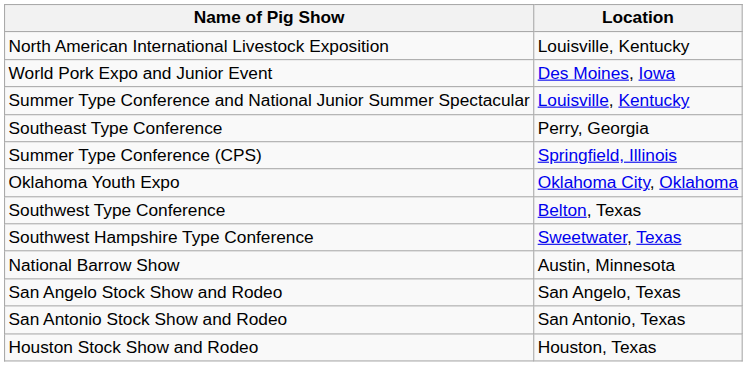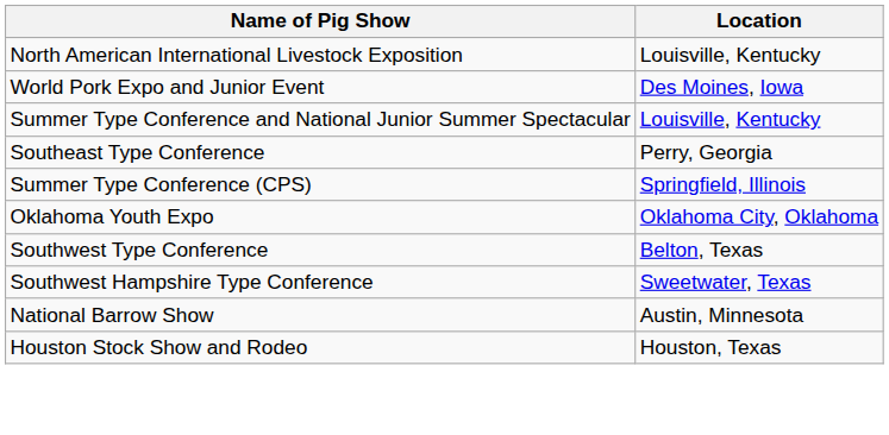 <table class="wikitable">
 <tr>
 <th>Name of Pig Show</th>
 <th>Location</th>
 </tr>
 <tr>
 <td>North American International Livestock Exposition</td>
 <td>Louisville, Kentucky</td>
 </tr>
 <tr>
 <td>World Pork Expo and Junior Event</td>
 <td><a href='#'>Des Moines</a>, <a href='#'>Iowa</a></td>
 </tr>
 <tr>
 <td>Summer Type Conference and National Junior Summer Spectacular</td>
 <td><a href='#'>Louisville</a>, <a href='#'>Kentucky</a></td>
 </tr>
 <tr>
 <td>Southeast Type Conference</td>
 <td>Perry, Georgia</td>
 </tr>
 <tr>
 <td>Summer Type Conference (CPS)</td>
 <td><a href='#'>Springfield, Illinois</a></td>
 </tr>
 <tr>
 <td>Oklahoma Youth Expo</td>
 <td><a href='#'>Oklahoma City</a>, <a href='#'>Oklahoma</a></td>
 </tr>
 <tr>
 <td>Southwest Type Conference</td>
 <td><a href='#'>Belton</a>, Texas</td>
 </tr>
 <tr>
 <td>Southwest Hampshire Type Conference</td>
 <td><a href='#'>Sweetwater</a>, <a href='#'>Texas</a></td>
 </tr>
 <tr>
 <td>National Barrow Show</td>
 <td>Austin, Minnesota</td>
 </tr>
 <tr>
-<td>San Angelo Stock Show and Rodeo</td>
-<td>San Angelo, Texas</td>
-</tr>
-<tr>
-<td>San Antonio Stock Show and Rodeo</td>
-<td>San Antonio, Texas</td>
-</tr>
-<tr>
 <td>Houston Stock Show and Rodeo</td>
 <td>Houston, Texas</td>
 </tr>
 </table>
